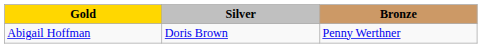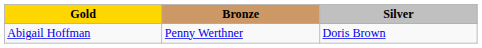 <table class="wikitable" style="text-align:left">
 <tr align="center">
 <td width=200 bgcolor=gold><strong>Gold</strong></td>
+<td width=200 bgcolor=CC9966><strong>Bronze</strong></td>
 <td width=200 bgcolor=silver><strong>Silver</strong></td>
-<td width=200 bgcolor=CC9966><strong>Bronze</strong></td>
 </tr>
 <tr>
 <td><a href='#'>Abigail Hoffman</a><br><em></em></td>
+<td><a href='#'>Penny Werthner</a><br><em></em></td>
 <td><a href='#'>Doris Brown</a><br><em></em></td>
-<td><a href='#'>Penny Werthner</a><br><em></em></td>
 </tr>
 </table>
